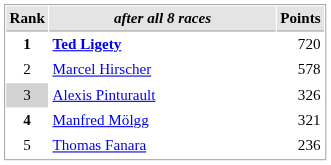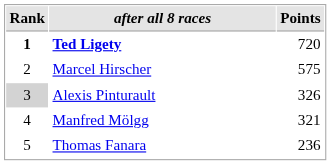 <table cellspacing="1" cellpadding="3" style="border:1px solid #AAAAAA;font-size:86%">
 <tr bgcolor="#E4E4E4">
 <th style="border-bottom:1px solid #AAAAAA" width=10>Rank</th>
 <th style="border-bottom:1px solid #AAAAAA" width=200><strong><em>after all 8 races</em></strong></th>
 <th style="border-bottom:1px solid #AAAAAA" width=20>Points</th>
 </tr>
 <tr>
 <td align="center"><strong>1</strong></td>
 <td> <strong><a href='#'>Ted Ligety</a> </strong></td>
 <td align="right">720</td>
 </tr>
 <tr>
 <td align="center">2</td>
 <td> <a href='#'>Marcel Hirscher</a></td>
-<td align="right">578</td>
+<td align="right">575</td>
 </tr>
 <tr>
 <td align="center" style="background: lightgrey;">3</td>
 <td> <a href='#'>Alexis Pinturault</a></td>
 <td align="right">326</td>
 </tr>
 <tr>
-<td align="center"><strong>4</strong></td>
+<td align="center">4</td>
 <td> <a href='#'>Manfred Mölgg</a></td>
 <td align="right">321</td>
 </tr>
 <tr>
 <td align="center">5</td>
 <td> <a href='#'>Thomas Fanara</a></td>
 <td align="right">236</td>
 </tr>
 </table>
